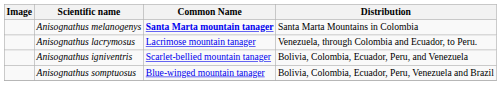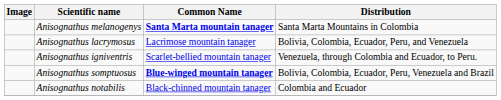 <table class="wikitable">
 <tr>
 <th>Image</th>
 <th>Scientific name</th>
 <th>Common Name</th>
 <th>Distribution</th>
 </tr>
 <tr>
 <td></td>
 <td><em>Anisognathus melanogenys</em></td>
 <td><strong><a href='#'>Santa Marta mountain tanager</a></strong></td>
 <td>Santa Marta Mountains in Colombia</td>
 </tr>
 <tr>
 <td></td>
 <td><em>Anisognathus lacrymosus</em></td>
 <td><a href='#'>Lacrimose mountain tanager</a></td>
-<td>Venezuela, through Colombia and Ecuador, to Peru.</td>
+<td>Bolivia, Colombia, Ecuador, Peru, and Venezuela</td>
 </tr>
 <tr>
 <td></td>
 <td><em>Anisognathus igniventris</em></td>
 <td><a href='#'>Scarlet-bellied mountain tanager</a></td>
-<td>Bolivia, Colombia, Ecuador, Peru, and Venezuela</td>
+<td>Venezuela, through Colombia and Ecuador, to Peru.</td>
 </tr>
 <tr>
 <td></td>
 <td><em>Anisognathus somptuosus</em></td>
-<td><a href='#'>Blue-winged mountain tanager</a></td>
+<td><strong><a href='#'>Blue-winged mountain tanager</a></strong></td>
 <td>Bolivia, Colombia, Ecuador, Peru, Venezuela and Brazil</td>
+</tr>
+<tr>
+<td></td>
+<td><em>Anisognathus notabilis</em></td>
+<td><a href='#'>Black-chinned mountain tanager</a></td>
+<td>Colombia and Ecuador</td>
 </tr>
 <tr>
 </tr>
 </table>
